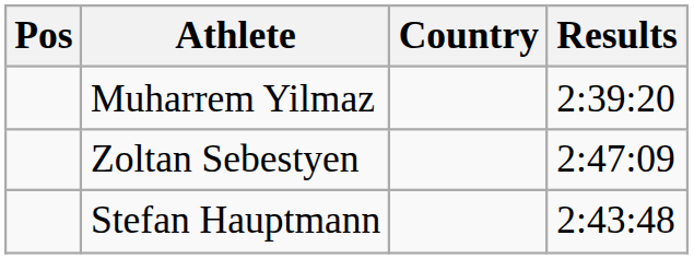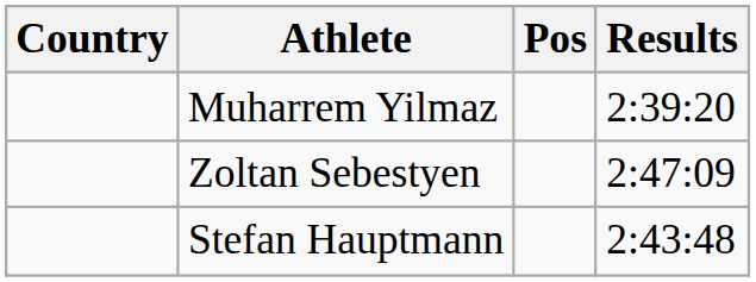 <table class="wikitable wikble">
 <tr>
+<th>Country</th>
+<th>Athlete</th>
 <th>Pos</th>
-<th>Athlete</th>
-<th>Country</th>
 <th>Results</th>
 </tr>
 <tr>
+<td></td>
+<td>Muharrem Yilmaz</td>
 <td align="center"></td>
-<td>Muharrem Yilmaz</td>
-<td></td>
 <td>2:39:20</td>
 </tr>
 <tr>
+<td></td>
+<td>Zoltan Sebestyen</td>
 <td align="center"></td>
-<td>Zoltan Sebestyen</td>
-<td></td>
 <td>2:47:09</td>
 </tr>
 <tr>
+<td></td>
+<td>Stefan Hauptmann</td>
 <td align="center"></td>
-<td>Stefan Hauptmann</td>
-<td></td>
 <td>2:43:48</td>
 </tr>
 </table>
